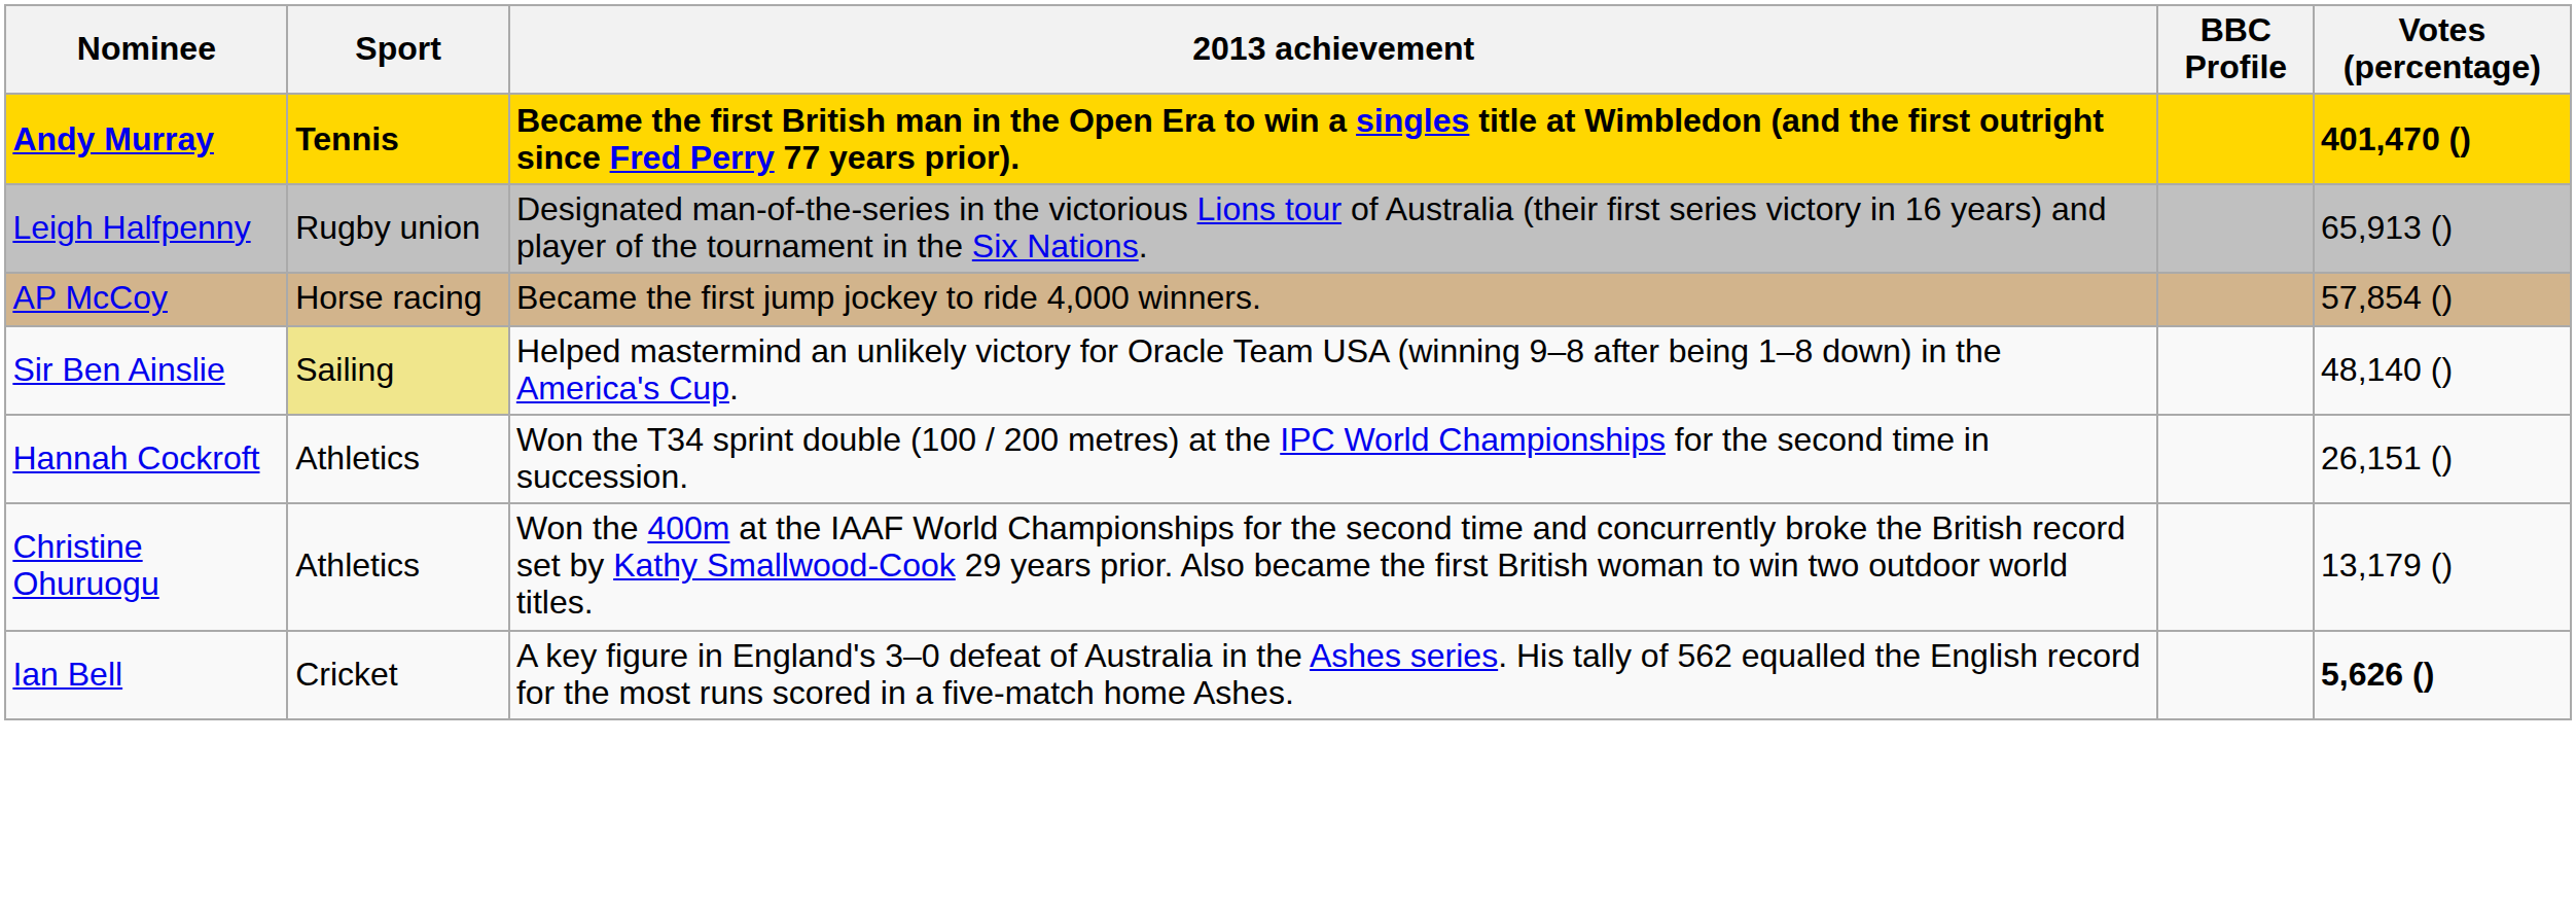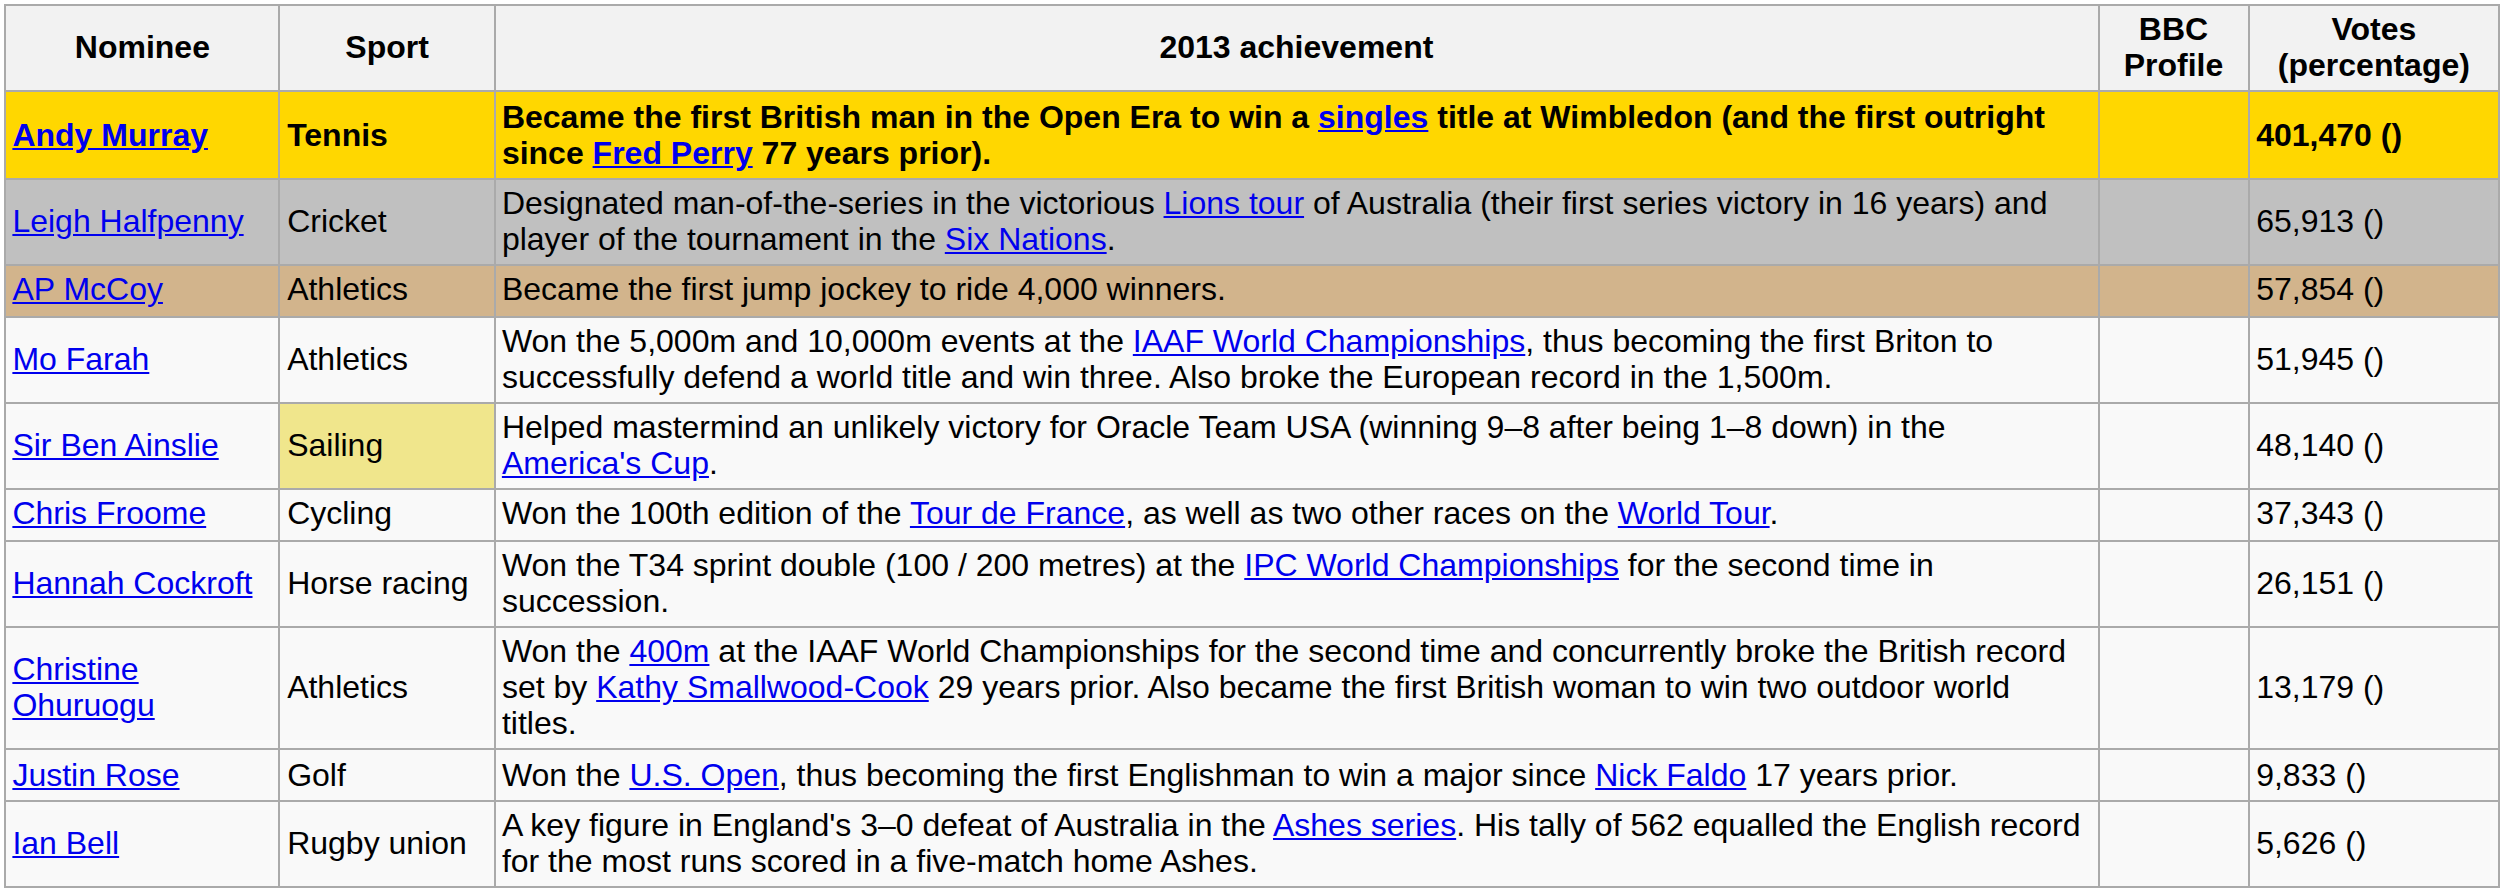 <table class="wikitable ">
 <tr>
 <th width="130">Nominee</th>
 <th width="100">Sport</th>
 <th>2013 achievement</th>
 <th>BBC Profile</th>
 <th>Votes (percentage)</th>
 </tr>
 <tr style="font-weight:bold; background:gold;">
 <td><a href='#'>Andy Murray</a></td>
 <td>Tennis</td>
 <td>Became the first British man in the Open Era to win a <a href='#'>singles</a> title at Wimbledon (and the first outright since <a href='#'>Fred Perry</a> 77 years prior).</td>
 <td></td>
 <td>401,470 ()</td>
 </tr>
 <tr style="background:silver;">
 <td><a href='#'>Leigh Halfpenny</a></td>
-<td>Rugby union</td>
+<td>Cricket</td>
 <td>Designated man-of-the-series in the victorious <a href='#'>Lions tour</a> of Australia (their first series victory in 16 years) and player of the tournament in the <a href='#'>Six Nations</a>.</td>
 <td></td>
 <td>65,913 ()</td>
 </tr>
 <tr style="background:tan;">
 <td><a href='#'>AP McCoy</a></td>
-<td>Horse racing</td>
+<td>Athletics</td>
 <td>Became the first jump jockey to ride 4,000 winners.</td>
 <td></td>
 <td>57,854 ()</td>
+</tr>
+<tr>
+<td><a href='#'>Mo Farah</a></td>
+<td>Athletics</td>
+<td>Won the 5,000m and 10,000m events at the <a href='#'>IAAF World Championships</a>, thus becoming the first Briton to successfully defend a world title and win three. Also broke the European record in the 1,500m.</td>
+<td></td>
+<td>51,945 ()</td>
 </tr>
 <tr>
 <td><a href='#'>Sir Ben Ainslie</a></td>
 <td style="background: khaki;">Sailing</td>
 <td>Helped mastermind an unlikely victory for Oracle Team USA (winning 9–8 after being 1–8 down) in the <a href='#'>America's Cup</a>.</td>
 <td></td>
 <td>48,140 ()</td>
 </tr>
 <tr>
+<td><a href='#'>Chris Froome</a></td>
+<td>Cycling</td>
+<td>Won the 100th edition of the <a href='#'>Tour de France</a>, as well as two other races on the <a href='#'>World Tour</a>.</td>
+<td></td>
+<td>37,343 ()</td>
+</tr>
+<tr>
 <td><a href='#'>Hannah Cockroft</a></td>
-<td>Athletics</td>
+<td>Horse racing</td>
 <td>Won the T34 sprint double (100 / 200 metres) at the <a href='#'>IPC World Championships</a> for the second time in succession.</td>
 <td></td>
 <td>26,151 ()</td>
 </tr>
 <tr>
 <td><a href='#'>Christine Ohuruogu</a></td>
 <td>Athletics</td>
 <td>Won the <a href='#'>400m</a> at the IAAF World Championships for the second time and concurrently broke the British record set by <a href='#'>Kathy Smallwood-Cook</a> 29 years prior. Also became the first British woman to win two outdoor world titles.</td>
 <td></td>
 <td>13,179 ()</td>
 </tr>
 <tr>
+<td><a href='#'>Justin Rose</a></td>
+<td>Golf</td>
+<td>Won the <a href='#'>U.S. Open</a>, thus becoming the first Englishman to win a major since <a href='#'>Nick Faldo</a> 17 years prior.</td>
+<td></td>
+<td>9,833 ()</td>
+</tr>
+<tr>
 <td><a href='#'>Ian Bell</a></td>
-<td>Cricket</td>
+<td>Rugby union</td>
 <td>A key figure in England's 3–0 defeat of Australia in the <a href='#'>Ashes series</a>. His tally of 562 equalled the English record for the most runs scored in a five-match home Ashes.</td>
 <td></td>
-<td><strong>5,626 ()</strong></td>
+<td>5,626 ()</td>
 </tr>
 </table>
